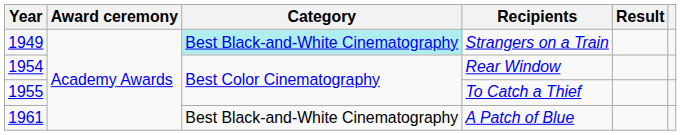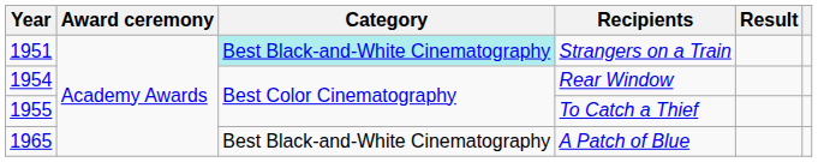 <table class="wikitable plainrowheaders sortable">
 <tr>
 <th scope="col">Year</th>
 <th>Award ceremony</th>
 <th scope="col">Category</th>
 <th scope="col">Recipients</th>
 <th scope="col">Result</th>
 <th class="unsortable" scope="col"></th>
 </tr>
 <tr>
-<td><a href='#'>1949</a></td>
+<td><a href='#'>1951</a></td>
 <td rowspan="4"><a href='#'>Academy Awards</a></td>
 <td style="background: paleturquoise;"><a href='#'>Best Black-and-White Cinematography</a></td>
 <td><em><a href='#'>Strangers on a Train</a></em></td>
 <td></td>
 <td></td>
 </tr>
 <tr>
 <td><a href='#'>1954</a></td>
 <td rowspan="2"><a href='#'>Best Color Cinematography</a></td>
 <td><em><a href='#'>Rear Window</a></em></td>
 <td></td>
 <td></td>
 </tr>
 <tr>
 <td><a href='#'>1955</a></td>
 <td><em><a href='#'>To Catch a Thief</a></em></td>
 <td></td>
 <td></td>
 </tr>
 <tr>
-<td><a href='#'>1961</a></td>
+<td><a href='#'>1965</a></td>
 <td>Best Black-and-White Cinematography</td>
 <td><em><a href='#'>A Patch of Blue</a></em></td>
 <td></td>
 <td></td>
 </tr>
 </table>
